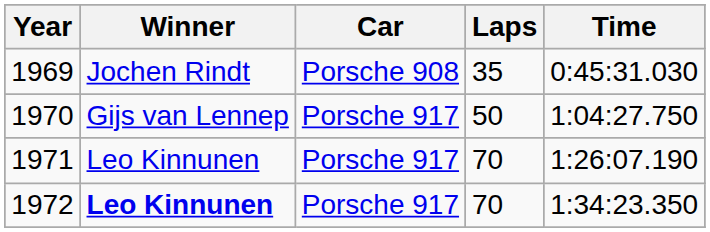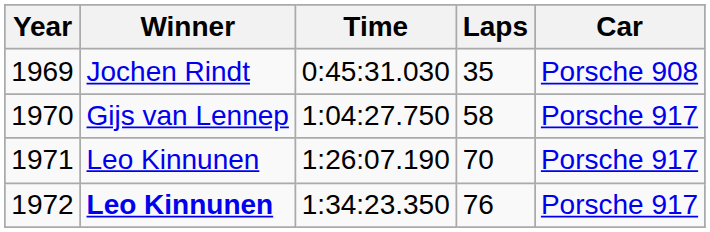 <table class="wikitable">
 <tr>
 <th>Year</th>
 <th>Winner</th>
+<th>Time</th>
+<th>Laps</th>
 <th>Car</th>
-<th>Laps</th>
-<th>Time</th>
 </tr>
 <tr>
 <td>1969</td>
 <td> <a href='#'>Jochen Rindt</a></td>
+<td>0:45:31.030</td>
+<td>35</td>
 <td><a href='#'>Porsche 908</a></td>
-<td>35</td>
-<td>0:45:31.030</td>
 </tr>
 <tr>
 <td>1970</td>
 <td> <a href='#'>Gijs van Lennep</a></td>
+<td>1:04:27.750</td>
+<td>58</td>
 <td><a href='#'>Porsche 917</a></td>
-<td>50</td>
-<td>1:04:27.750</td>
 </tr>
 <tr>
 <td>1971</td>
 <td> <a href='#'>Leo Kinnunen</a></td>
+<td>1:26:07.190</td>
+<td>70</td>
 <td><a href='#'>Porsche 917</a></td>
-<td>70</td>
-<td>1:26:07.190</td>
 </tr>
 <tr>
 <td>1972</td>
 <td><strong> <a href='#'>Leo Kinnunen</a></strong></td>
+<td>1:34:23.350</td>
+<td>76</td>
 <td><a href='#'>Porsche 917</a></td>
-<td>70</td>
-<td>1:34:23.350</td>
 </tr>
 </table>
